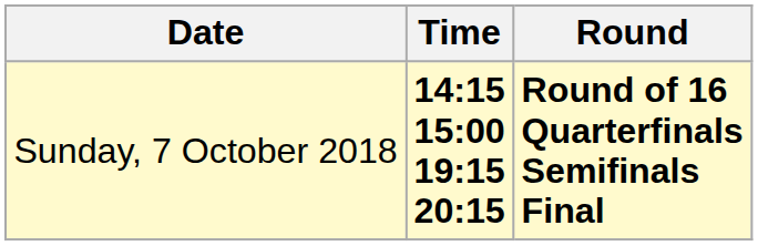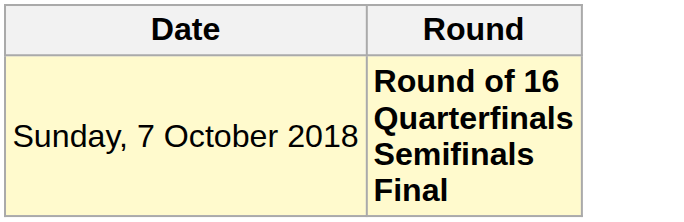 <table class="wikitable">
 <tr>
 <th>Date</th>
-<th>Time</th>
 <th>Round</th>
 </tr>
 <tr>
 <td style=background:lemonchiffon>Sunday, 7 October 2018</td>
-<td style=background:lemonchiffon align=right><strong>14:15<br>15:00<br>19:15<br>20:15</strong></td>
 <td style=background:lemonchiffon><strong>Round of 16<br>Quarterfinals<br>Semifinals<br>Final</strong></td>
 </tr>
 </table>
